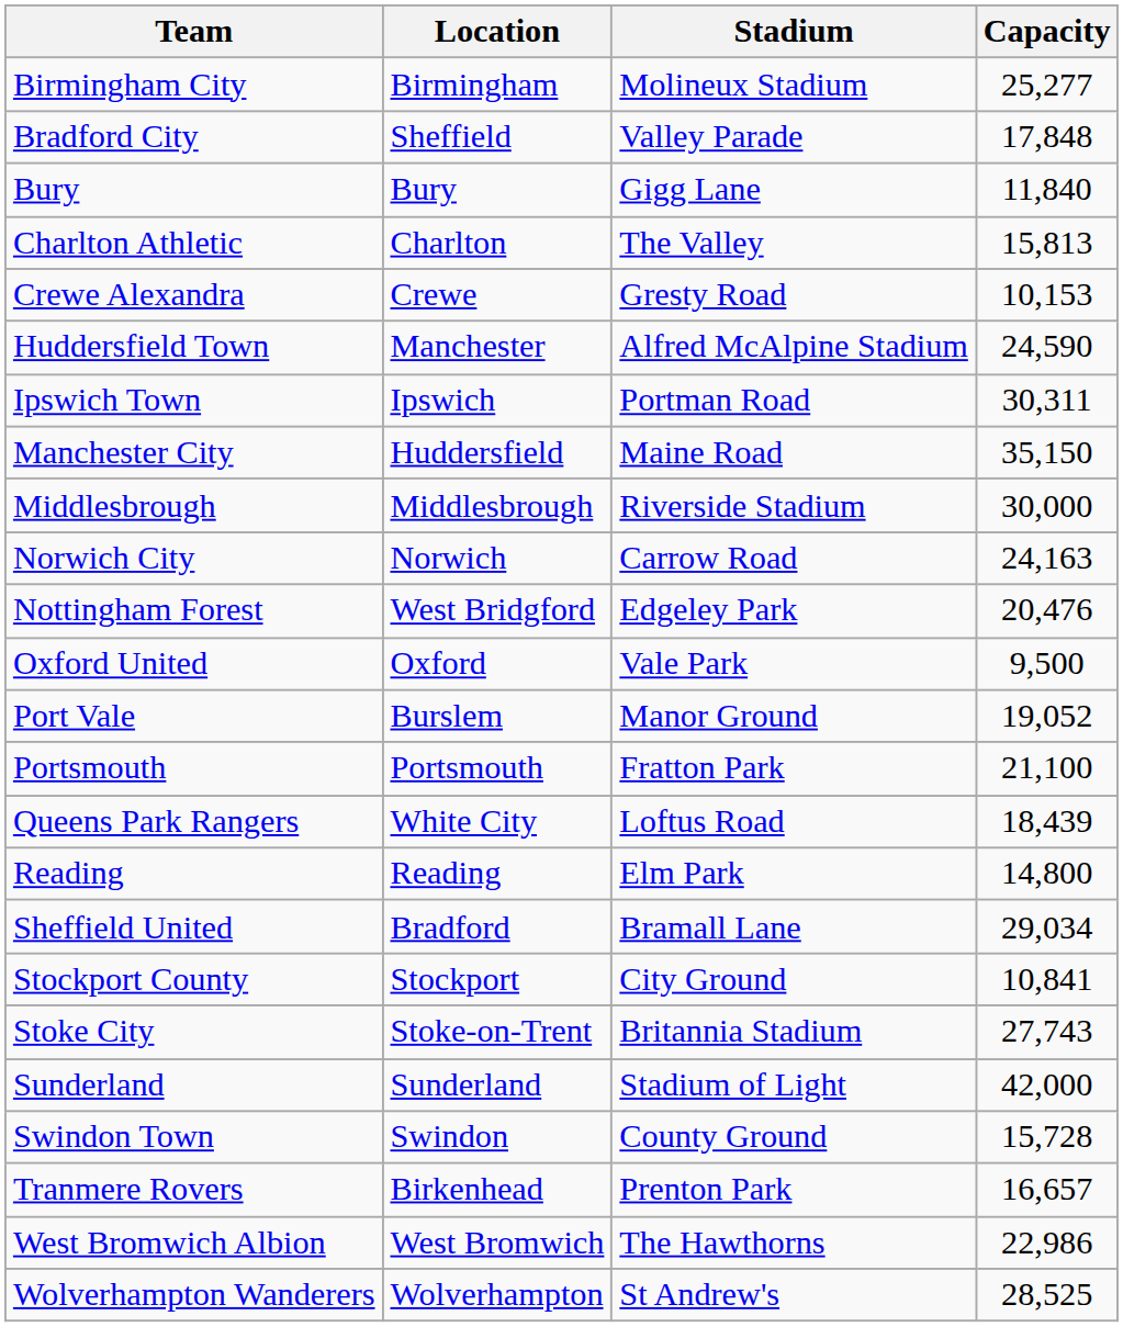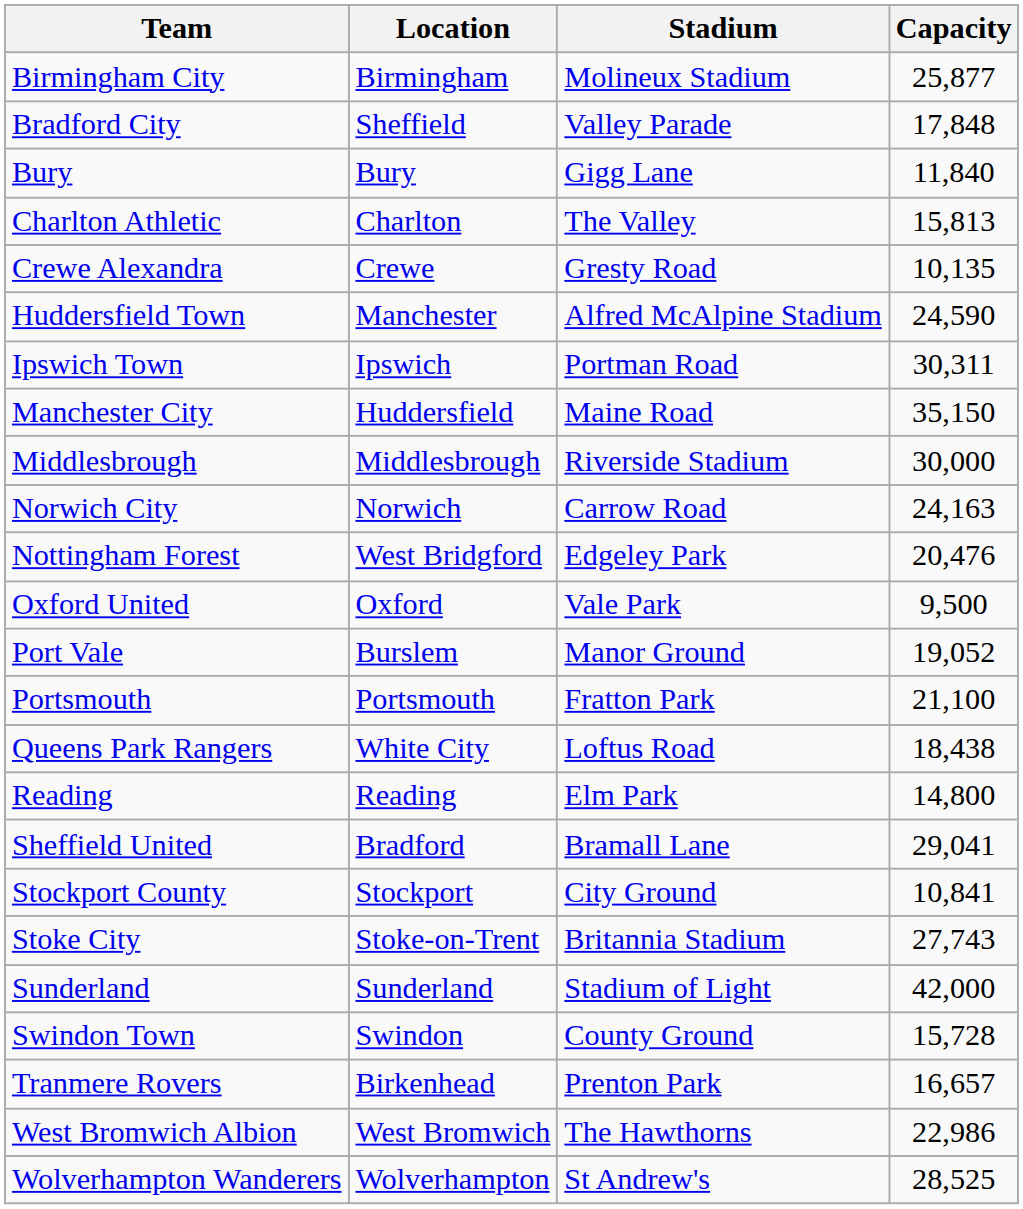 <table class="wikitable sortable">
 <tr>
 <th>Team</th>
 <th>Location</th>
 <th>Stadium</th>
 <th>Capacity</th>
 </tr>
 <tr>
 <td><a href='#'>Birmingham City</a></td>
 <td><a href='#'>Birmingham</a></td>
 <td><a href='#'>Molineux Stadium</a></td>
-<td style="text-align:center;">25,277</td>
+<td style="text-align:center;">25,877</td>
 </tr>
 <tr>
 <td><a href='#'>Bradford City</a></td>
 <td><a href='#'>Sheffield</a></td>
 <td><a href='#'>Valley Parade</a></td>
 <td style="text-align:center;">17,848</td>
 </tr>
 <tr>
 <td><a href='#'>Bury</a></td>
 <td><a href='#'>Bury</a></td>
 <td><a href='#'>Gigg Lane</a></td>
 <td style="text-align:center;">11,840</td>
 </tr>
 <tr>
 <td><a href='#'>Charlton Athletic</a></td>
 <td><a href='#'>Charlton</a></td>
 <td><a href='#'>The Valley</a></td>
 <td style="text-align:center;">15,813</td>
 </tr>
 <tr>
 <td><a href='#'>Crewe Alexandra</a></td>
 <td><a href='#'>Crewe</a></td>
 <td><a href='#'>Gresty Road</a></td>
-<td style="text-align:center;">10,153</td>
+<td style="text-align:center;">10,135</td>
 </tr>
 <tr>
 <td><a href='#'>Huddersfield Town</a></td>
 <td><a href='#'>Manchester</a></td>
 <td><a href='#'>Alfred McAlpine Stadium</a></td>
 <td style="text-align:center;">24,590</td>
 </tr>
 <tr>
 <td><a href='#'>Ipswich Town</a></td>
 <td><a href='#'>Ipswich</a></td>
 <td><a href='#'>Portman Road</a></td>
 <td style="text-align:center;">30,311</td>
 </tr>
 <tr>
 <td><a href='#'>Manchester City</a></td>
 <td><a href='#'>Huddersfield</a></td>
 <td><a href='#'>Maine Road</a></td>
 <td style="text-align:center;">35,150</td>
 </tr>
 <tr>
 <td><a href='#'>Middlesbrough</a></td>
 <td><a href='#'>Middlesbrough</a></td>
 <td><a href='#'>Riverside Stadium</a></td>
 <td style="text-align:center;">30,000</td>
 </tr>
 <tr>
 <td><a href='#'>Norwich City</a></td>
 <td><a href='#'>Norwich</a></td>
 <td><a href='#'>Carrow Road</a></td>
 <td style="text-align:center;">24,163</td>
 </tr>
 <tr>
 <td><a href='#'>Nottingham Forest</a></td>
 <td><a href='#'>West Bridgford</a></td>
 <td><a href='#'>Edgeley Park</a></td>
 <td style="text-align:center;">20,476</td>
 </tr>
 <tr>
 <td><a href='#'>Oxford United</a></td>
 <td><a href='#'>Oxford</a></td>
 <td><a href='#'>Vale Park</a></td>
 <td style="text-align:center;">9,500</td>
 </tr>
 <tr>
 <td><a href='#'>Port Vale</a></td>
 <td><a href='#'>Burslem</a></td>
 <td><a href='#'>Manor Ground</a></td>
 <td style="text-align:center;">19,052</td>
 </tr>
 <tr>
 <td><a href='#'>Portsmouth</a></td>
 <td><a href='#'>Portsmouth</a></td>
 <td><a href='#'>Fratton Park</a></td>
 <td style="text-align:center;">21,100</td>
 </tr>
 <tr>
 <td><a href='#'>Queens Park Rangers</a></td>
 <td><a href='#'>White City</a></td>
 <td><a href='#'>Loftus Road</a></td>
-<td style="text-align:center;">18,439</td>
+<td style="text-align:center;">18,438</td>
 </tr>
 <tr>
 <td><a href='#'>Reading</a></td>
 <td><a href='#'>Reading</a></td>
 <td><a href='#'>Elm Park</a></td>
 <td style="text-align:center;">14,800</td>
 </tr>
 <tr>
 <td><a href='#'>Sheffield United</a></td>
 <td><a href='#'>Bradford</a></td>
 <td><a href='#'>Bramall Lane</a></td>
-<td style="text-align:center;">29,034</td>
+<td style="text-align:center;">29,041</td>
 </tr>
 <tr>
 <td><a href='#'>Stockport County</a></td>
 <td><a href='#'>Stockport</a></td>
 <td><a href='#'>City Ground</a></td>
 <td style="text-align:center;">10,841</td>
 </tr>
 <tr>
 <td><a href='#'>Stoke City</a></td>
 <td><a href='#'>Stoke-on-Trent</a></td>
 <td><a href='#'>Britannia Stadium</a></td>
 <td style="text-align:center;">27,743</td>
 </tr>
 <tr>
 <td><a href='#'>Sunderland</a></td>
 <td><a href='#'>Sunderland</a></td>
 <td><a href='#'>Stadium of Light</a></td>
 <td style="text-align:center;">42,000</td>
 </tr>
 <tr>
 <td><a href='#'>Swindon Town</a></td>
 <td><a href='#'>Swindon</a></td>
 <td><a href='#'>County Ground</a></td>
 <td style="text-align:center;">15,728</td>
 </tr>
 <tr>
 <td><a href='#'>Tranmere Rovers</a></td>
 <td><a href='#'>Birkenhead</a></td>
 <td><a href='#'>Prenton Park</a></td>
 <td style="text-align:center;">16,657</td>
 </tr>
 <tr>
 <td><a href='#'>West Bromwich Albion</a></td>
 <td><a href='#'>West Bromwich</a></td>
 <td><a href='#'>The Hawthorns</a></td>
 <td style="text-align:center;">22,986</td>
 </tr>
 <tr>
 <td><a href='#'>Wolverhampton Wanderers</a></td>
 <td><a href='#'>Wolverhampton</a></td>
 <td><a href='#'>St Andrew's</a></td>
 <td style="text-align:center;">28,525</td>
 </tr>
 </table>
